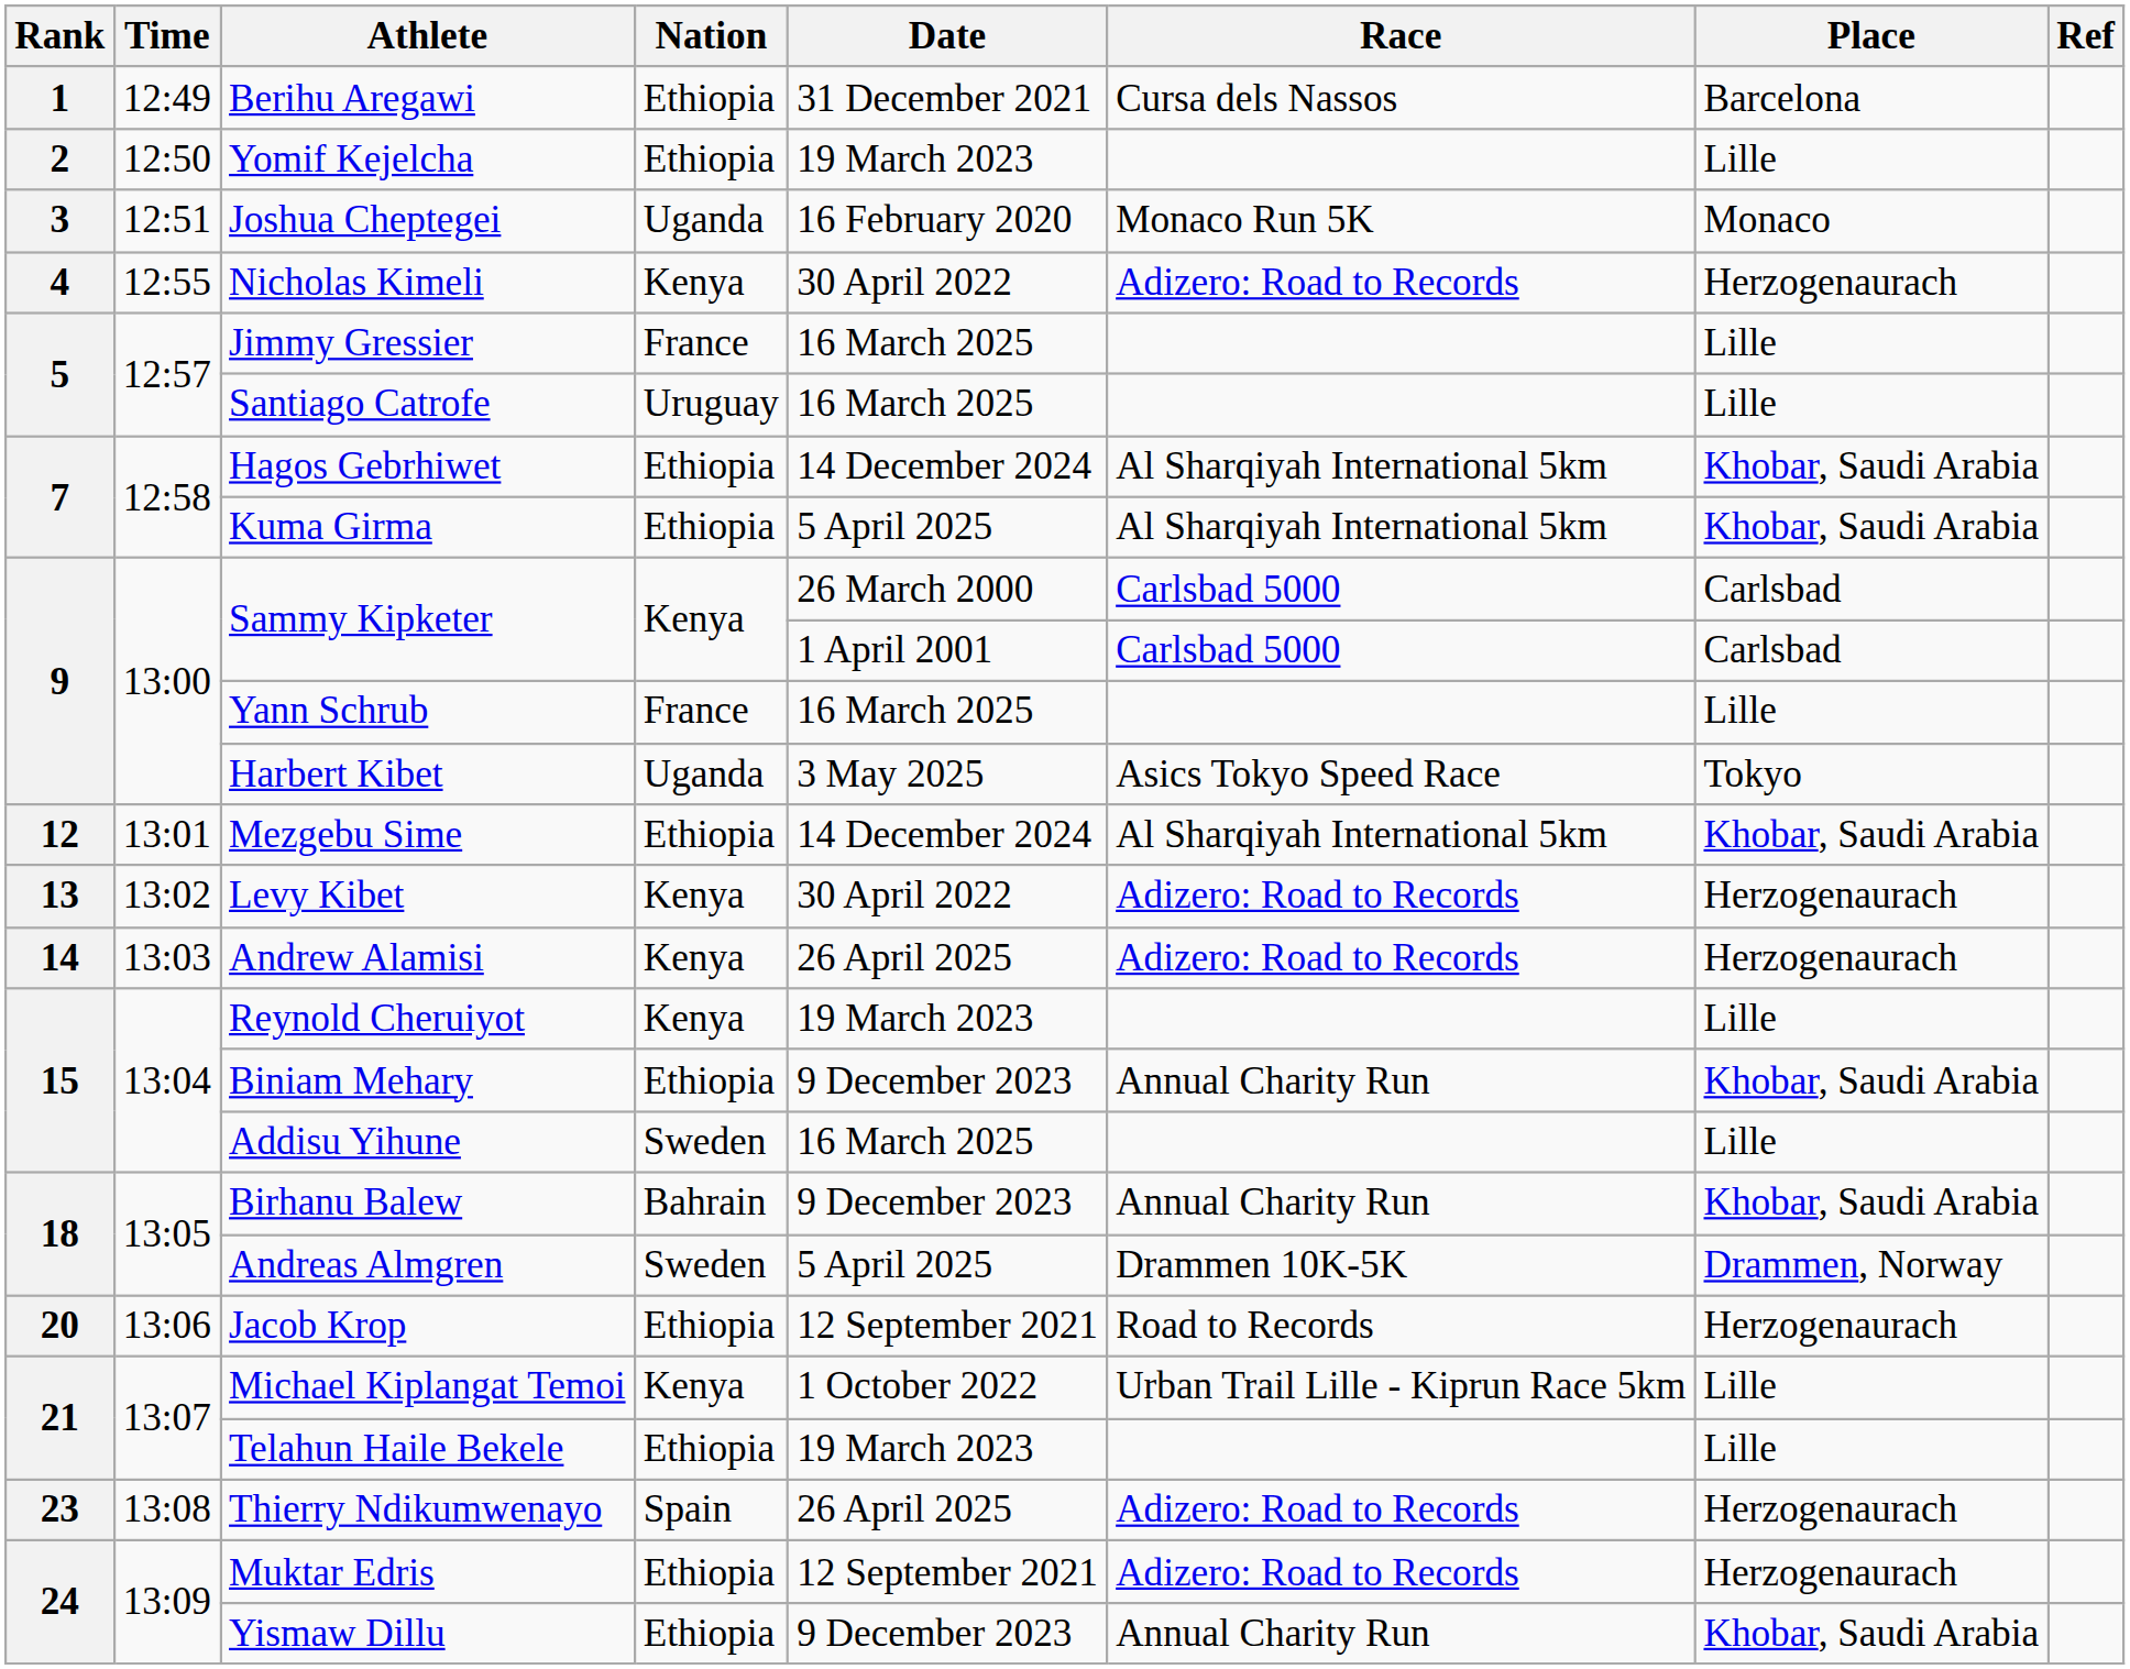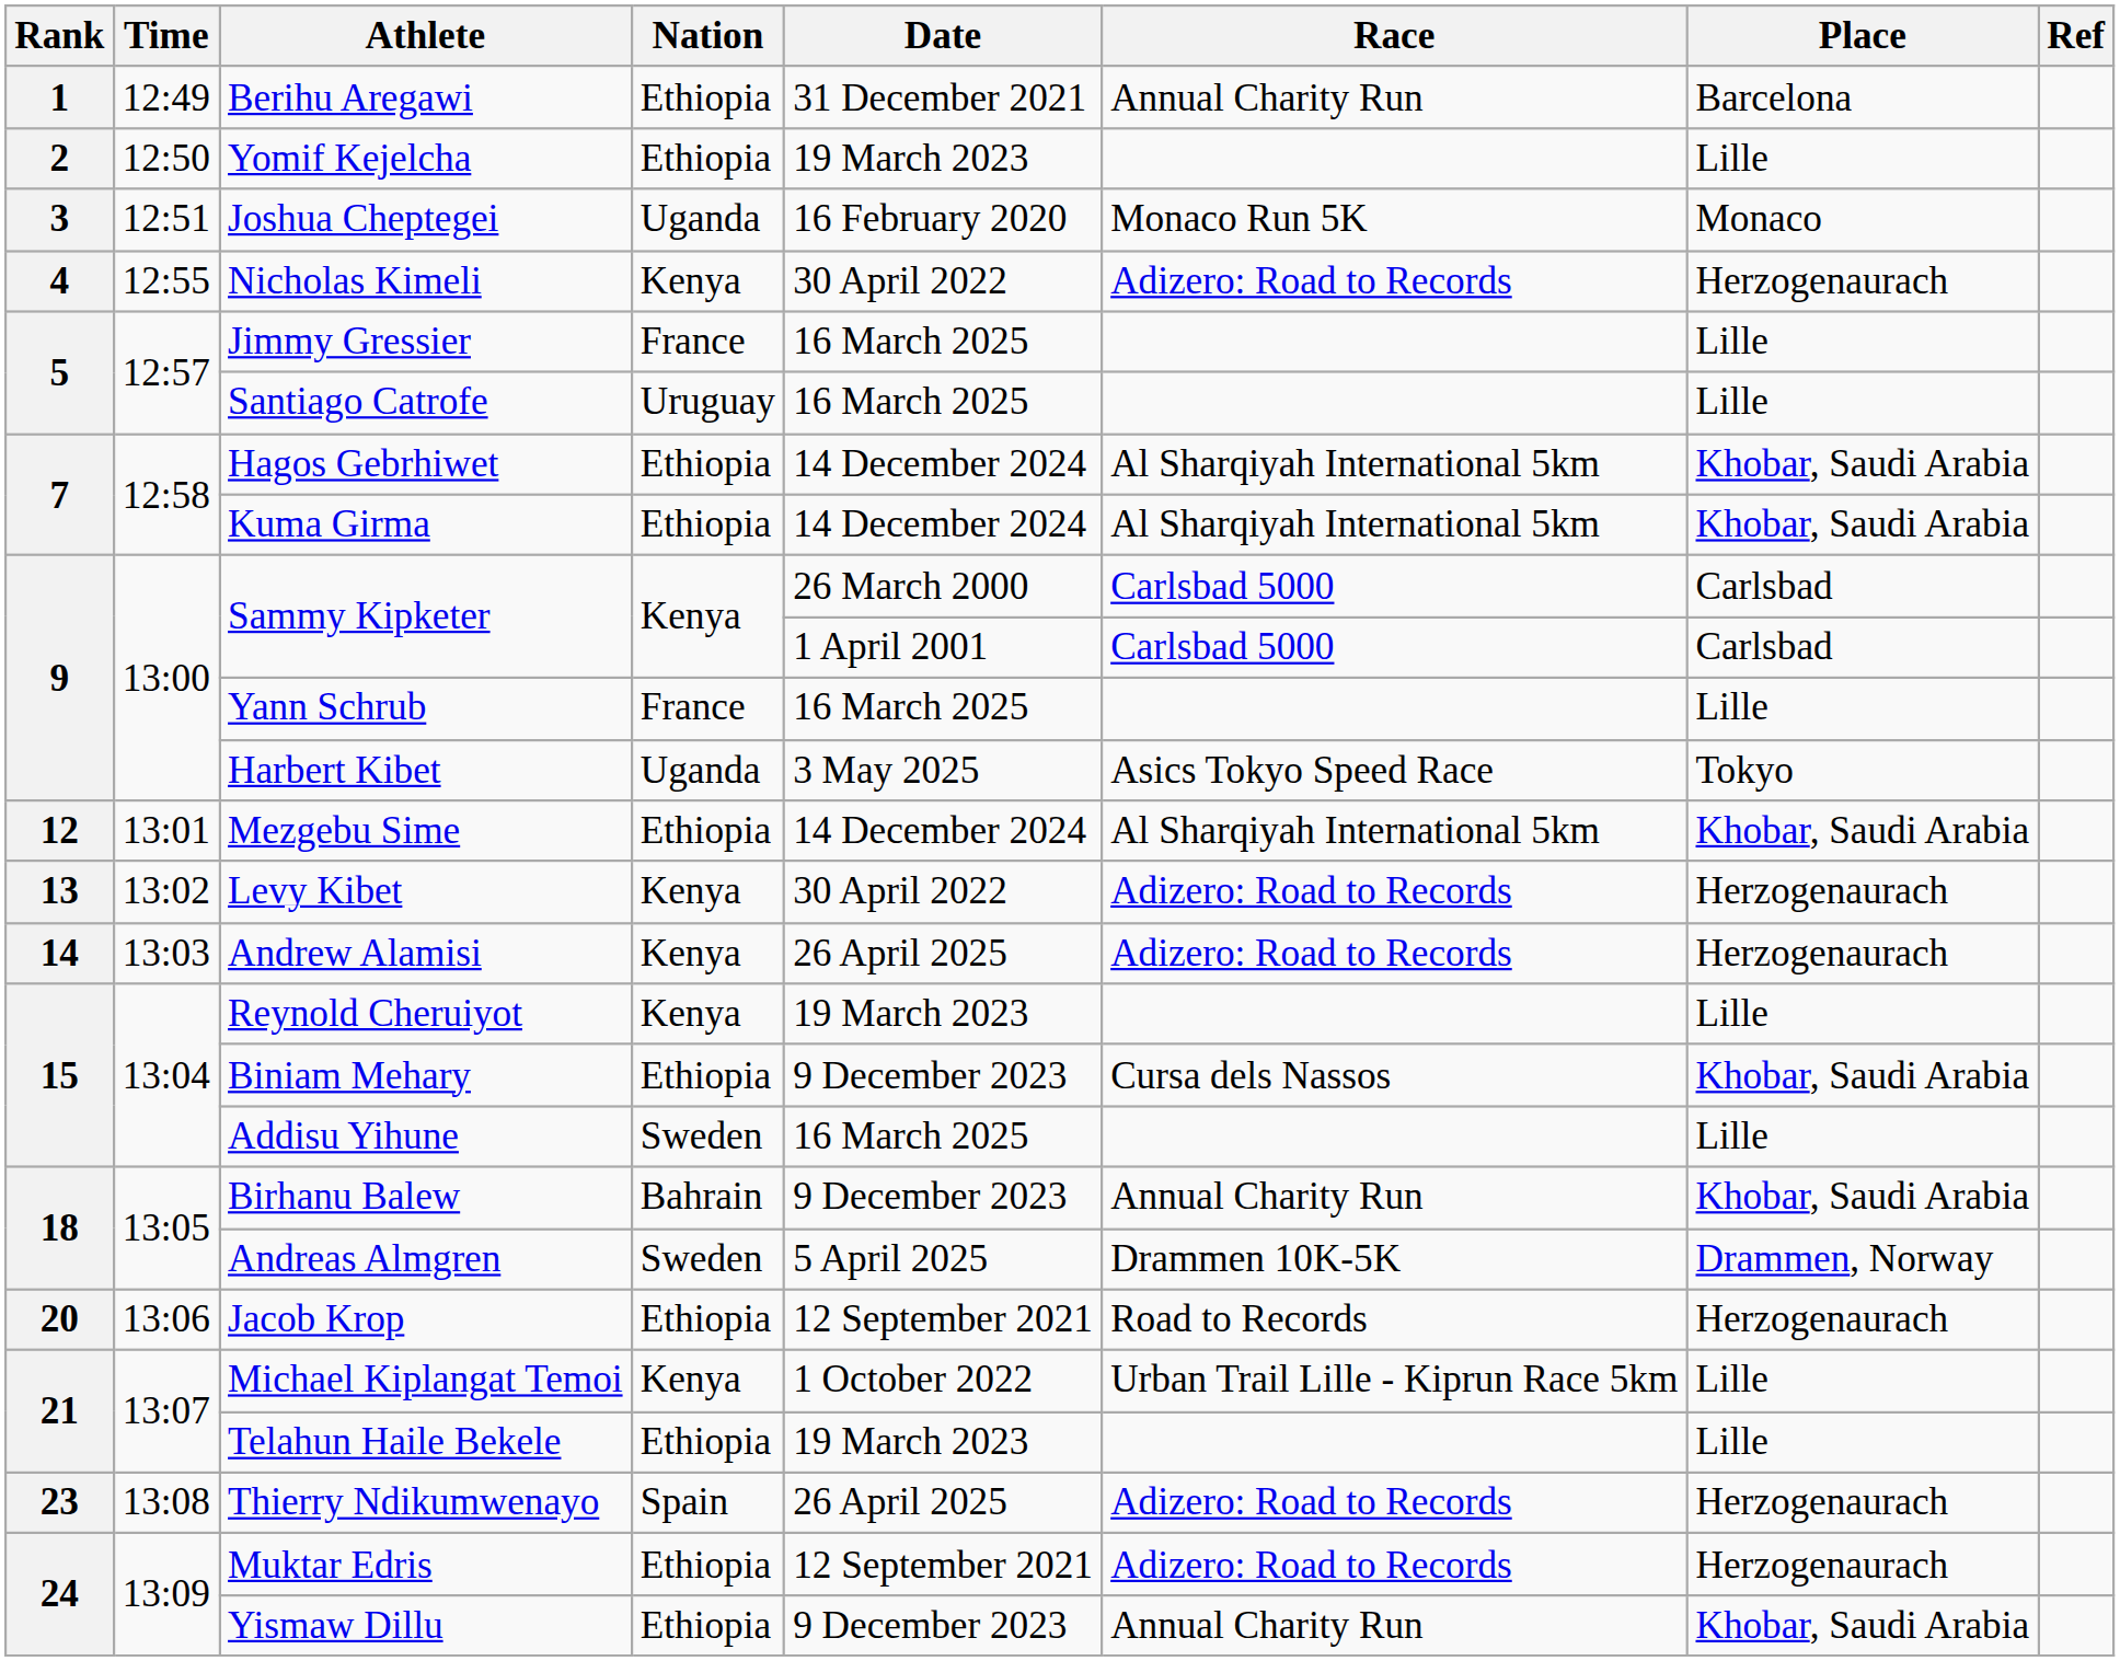 <table class="wikitable">
 <tr>
 <th>Rank</th>
 <th>Time</th>
 <th>Athlete</th>
 <th>Nation</th>
 <th>Date</th>
 <th>Race</th>
 <th>Place</th>
 <th>Ref</th>
 </tr>
 <tr>
 <th>1</th>
 <td>12:49</td>
 <td><a href='#'>Berihu Aregawi</a></td>
 <td>Ethiopia</td>
 <td>31 December 2021</td>
-<td>Cursa dels Nassos</td>
+<td>Annual Charity Run</td>
 <td>Barcelona</td>
 <td></td>
 </tr>
 <tr>
 <th>2</th>
 <td>12:50</td>
 <td><a href='#'>Yomif Kejelcha</a></td>
 <td>Ethiopia</td>
 <td>19 March 2023</td>
 <td></td>
 <td>Lille</td>
 <td></td>
 </tr>
 <tr>
 <th>3</th>
 <td>12:51</td>
 <td><a href='#'>Joshua Cheptegei</a></td>
 <td>Uganda</td>
 <td>16 February 2020</td>
 <td>Monaco Run 5K</td>
 <td>Monaco</td>
 <td></td>
 </tr>
 <tr>
 <th>4</th>
 <td>12:55</td>
 <td><a href='#'>Nicholas Kimeli</a></td>
 <td>Kenya</td>
 <td>30 April 2022</td>
 <td><a href='#'>Adizero: Road to Records</a></td>
 <td>Herzogenaurach</td>
 <td></td>
 </tr>
 <tr>
 <th rowspan=2>5</th>
 <td rowspan=2>12:57</td>
 <td><a href='#'>Jimmy Gressier</a></td>
 <td>France</td>
 <td>16 March 2025</td>
 <td></td>
 <td>Lille</td>
 <td></td>
 </tr>
 <tr>
 <td><a href='#'>Santiago Catrofe</a></td>
 <td>Uruguay</td>
 <td>16 March 2025</td>
 <td></td>
 <td>Lille</td>
 <td></td>
 </tr>
 <tr>
 <th rowspan=2>7</th>
 <td rowspan=2>12:58</td>
 <td><a href='#'>Hagos Gebrhiwet</a></td>
 <td>Ethiopia</td>
 <td>14 December 2024</td>
 <td>Al Sharqiyah International 5km</td>
 <td><a href='#'>Khobar</a>, Saudi Arabia</td>
 <td></td>
 </tr>
 <tr>
 <td><a href='#'>Kuma Girma</a></td>
 <td>Ethiopia</td>
-<td>5 April 2025</td>
+<td>14 December 2024</td>
 <td>Al Sharqiyah International 5km</td>
 <td><a href='#'>Khobar</a>, Saudi Arabia</td>
 <td></td>
 </tr>
 <tr>
 <th rowspan=4>9</th>
 <td rowspan=4>13:00</td>
 <td rowspan=2><a href='#'>Sammy Kipketer</a></td>
 <td rowspan=2>Kenya</td>
 <td>26 March 2000</td>
 <td><a href='#'>Carlsbad 5000</a></td>
 <td>Carlsbad</td>
 <td></td>
 </tr>
 <tr>
 <td>1 April 2001</td>
 <td><a href='#'>Carlsbad 5000</a></td>
 <td>Carlsbad</td>
 <td></td>
 </tr>
 <tr>
 <td><a href='#'>Yann Schrub</a></td>
 <td>France</td>
 <td>16 March 2025</td>
 <td></td>
 <td>Lille</td>
 <td></td>
 </tr>
 <tr>
 <td><a href='#'>Harbert Kibet</a></td>
 <td>Uganda</td>
 <td>3 May 2025</td>
 <td>Asics Tokyo Speed Race</td>
 <td>Tokyo</td>
 <td></td>
 </tr>
 <tr>
 <th>12</th>
 <td>13:01</td>
 <td><a href='#'>Mezgebu Sime</a></td>
 <td>Ethiopia</td>
 <td>14 December 2024</td>
 <td>Al Sharqiyah International 5km</td>
 <td><a href='#'>Khobar</a>, Saudi Arabia</td>
 <td></td>
 </tr>
 <tr>
 <th>13</th>
 <td>13:02</td>
 <td><a href='#'>Levy Kibet</a></td>
 <td>Kenya</td>
 <td>30 April 2022</td>
 <td><a href='#'>Adizero: Road to Records</a></td>
 <td>Herzogenaurach</td>
 <td></td>
 </tr>
 <tr>
 <th>14</th>
 <td>13:03</td>
 <td><a href='#'>Andrew Alamisi</a></td>
 <td>Kenya</td>
 <td>26 April 2025</td>
 <td><a href='#'>Adizero: Road to Records</a></td>
 <td>Herzogenaurach</td>
 <td></td>
 </tr>
 <tr>
 <th rowspan=3>15</th>
 <td rowspan=3>13:04</td>
 <td><a href='#'>Reynold Cheruiyot</a></td>
 <td>Kenya</td>
 <td>19 March 2023</td>
 <td></td>
 <td>Lille</td>
 <td></td>
 </tr>
 <tr>
 <td><a href='#'>Biniam Mehary</a></td>
 <td>Ethiopia</td>
 <td>9 December 2023</td>
-<td>Annual Charity Run</td>
+<td>Cursa dels Nassos</td>
 <td><a href='#'>Khobar</a>, Saudi Arabia</td>
 <td></td>
 </tr>
 <tr>
 <td><a href='#'>Addisu Yihune</a></td>
 <td>Sweden</td>
 <td>16 March 2025</td>
 <td></td>
 <td>Lille</td>
 <td></td>
 </tr>
 <tr>
 <th rowspan=2>18</th>
 <td rowspan=2>13:05</td>
 <td><a href='#'>Birhanu Balew</a></td>
 <td>Bahrain</td>
 <td>9 December 2023</td>
 <td>Annual Charity Run</td>
 <td><a href='#'>Khobar</a>, Saudi Arabia</td>
 <td></td>
 </tr>
 <tr>
 <td><a href='#'>Andreas Almgren</a></td>
 <td>Sweden</td>
 <td>5 April 2025</td>
 <td>Drammen 10K-5K</td>
 <td><a href='#'>Drammen</a>, Norway</td>
 <td></td>
 </tr>
 <tr>
 <th>20</th>
 <td>13:06</td>
 <td><a href='#'>Jacob Krop</a></td>
 <td>Ethiopia</td>
 <td>12 September 2021</td>
 <td>Road to Records</td>
 <td>Herzogenaurach</td>
 <td></td>
 </tr>
 <tr>
 <th rowspan=2>21</th>
 <td rowspan=2>13:07</td>
 <td><a href='#'>Michael Kiplangat Temoi</a></td>
 <td>Kenya</td>
 <td>1 October 2022</td>
 <td>Urban Trail Lille - Kiprun Race 5km</td>
 <td>Lille</td>
 <td></td>
 </tr>
 <tr>
 <td><a href='#'>Telahun Haile Bekele</a></td>
 <td>Ethiopia</td>
 <td>19 March 2023</td>
 <td></td>
 <td>Lille</td>
 <td></td>
 </tr>
 <tr>
 <th>23</th>
 <td>13:08</td>
 <td><a href='#'>Thierry Ndikumwenayo</a></td>
 <td>Spain</td>
 <td>26 April 2025</td>
 <td><a href='#'>Adizero: Road to Records</a></td>
 <td>Herzogenaurach</td>
 <td></td>
 </tr>
 <tr>
 <th rowspan=2>24</th>
 <td rowspan=2>13:09</td>
 <td><a href='#'>Muktar Edris</a></td>
 <td>Ethiopia</td>
 <td>12 September 2021</td>
 <td><a href='#'>Adizero: Road to Records</a></td>
 <td>Herzogenaurach</td>
 <td></td>
 </tr>
 <tr>
 <td><a href='#'>Yismaw Dillu</a></td>
 <td>Ethiopia</td>
 <td>9 December 2023</td>
 <td>Annual Charity Run</td>
 <td><a href='#'>Khobar</a>, Saudi Arabia</td>
 <td></td>
 </tr>
 </table>
